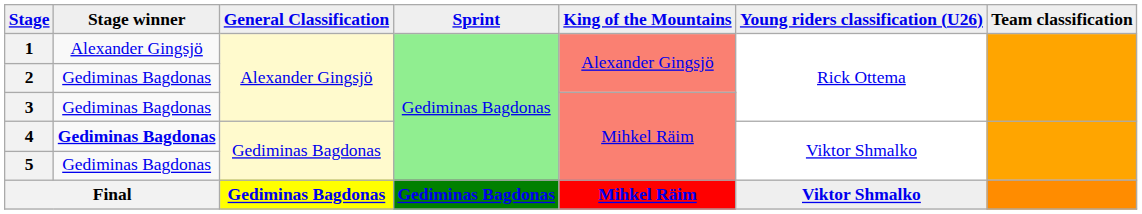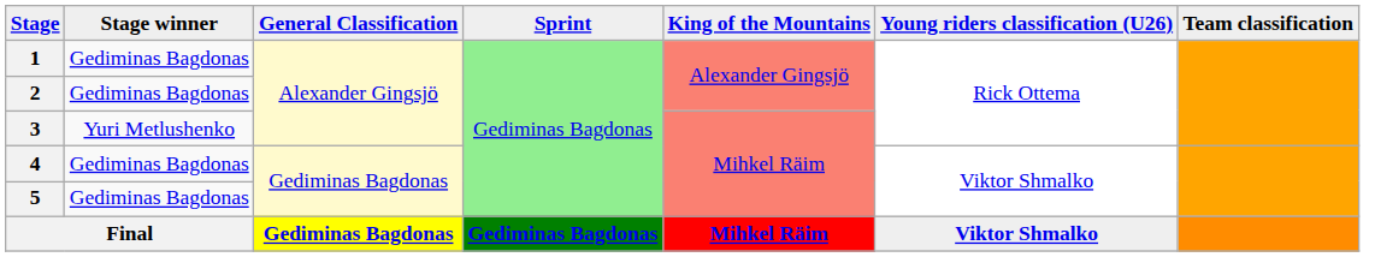 <table class="wikitable"  style="text-align: center; font-size:smaller;">
 <tr>
 <td style="background:#EFEFEF;"><strong><a href='#'>Stage</a></strong></td>
 <td style="background:#EFEFEF;"><strong>Stage winner</strong></td>
 <td style="background:#EFEFEF"><strong><a href='#'>General Classification</a></strong><br></td>
 <td style="background:#EFEFEF"><strong><a href='#'>Sprint</a></strong><br></td>
 <td style="background:#EFEFEF"><strong><a href='#'>King of the Mountains</a></strong><br></td>
 <td style="background:#EFEFEF;"><strong><a href='#'>Young riders classification (U26)</a></strong><br></td>
 <td style="background:#EFEFEF;"><strong>Team classification</strong></td>
 </tr>
 <tr>
 <th>1</th>
-<td><a href='#'>Alexander Gingsjö</a></td>
+<td><a href='#'>Gediminas Bagdonas</a></td>
 <td rowspan=3 style="background:lemonchiffon"><a href='#'>Alexander Gingsjö</a></td>
 <td rowspan=5 style="background:lightgreen"><a href='#'>Gediminas Bagdonas</a></td>
 <td rowspan=2 style="background:salmon"><a href='#'>Alexander Gingsjö</a></td>
 <td rowspan=3 style="background:white"><a href='#'>Rick Ottema</a></td>
 <td rowspan=3 style="background:orange"></td>
 </tr>
 <tr>
 <th>2</th>
 <td><a href='#'>Gediminas Bagdonas</a></td>
 </tr>
 <tr>
 <th>3</th>
-<td><a href='#'>Gediminas Bagdonas</a></td>
+<td><a href='#'>Yuri Metlushenko</a></td>
 <td rowspan=3 style="background:salmon"><a href='#'>Mihkel Räim</a></td>
 </tr>
 <tr>
 <th>4</th>
-<td><strong><a href='#'>Gediminas Bagdonas</a></strong></td>
+<td><a href='#'>Gediminas Bagdonas</a></td>
 <td rowspan=2 style="background:lemonchiffon"><a href='#'>Gediminas Bagdonas</a></td>
 <td rowspan=2 style="background:white"><a href='#'>Viktor Shmalko</a></td>
 <td rowspan=2 style="background:orange"></td>
 </tr>
 <tr>
 <th>5</th>
 <td><a href='#'>Gediminas Bagdonas</a></td>
 </tr>
 <tr>
 <th colspan=2><strong>Final</strong></th>
 <td style="background:yellow"><strong><a href='#'>Gediminas Bagdonas</a></strong></td>
 <td style="background:green"><strong><a href='#'>Gediminas Bagdonas</a></strong></td>
 <td style="background:red"><strong><a href='#'>Mihkel Räim</a></strong></td>
 <td style="background:#EFEFEF;"><strong><a href='#'>Viktor Shmalko</a></strong></td>
 <td style="background:darkorange"><strong></strong></td>
 </tr>
 </table>
